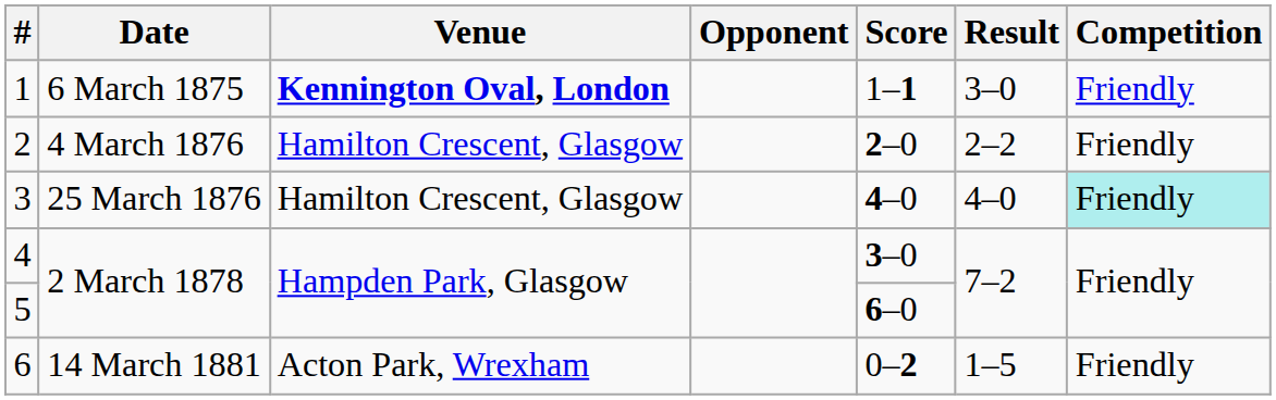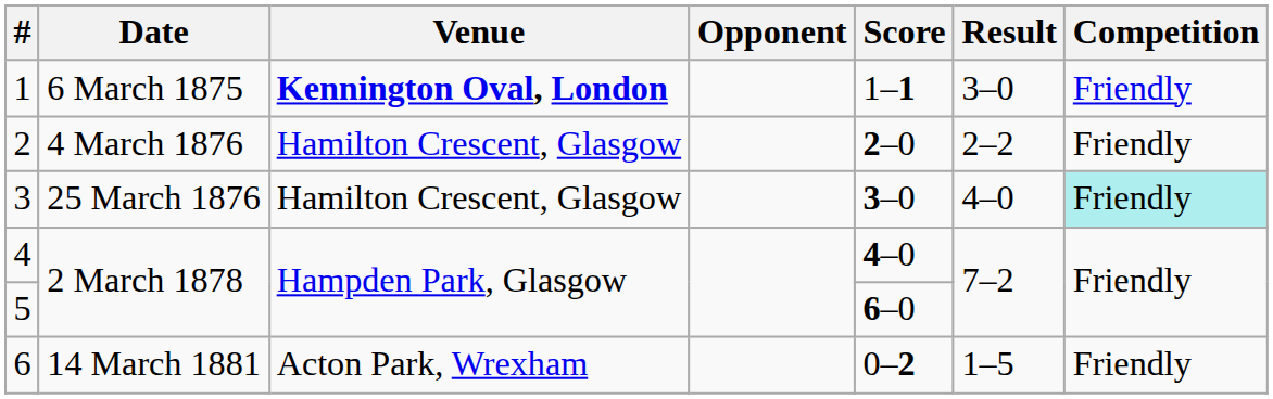 <table class="wikitable">
 <tr>
 <th>#</th>
 <th>Date</th>
 <th>Venue</th>
 <th>Opponent</th>
 <th>Score</th>
 <th>Result</th>
 <th>Competition</th>
 </tr>
 <tr>
 <td>1</td>
 <td>6 March 1875</td>
 <td><strong><a href='#'>Kennington Oval</a>, <a href='#'>London</a></strong></td>
 <td></td>
 <td>1–<strong>1</strong></td>
 <td>3–0</td>
 <td><a href='#'>Friendly</a></td>
 </tr>
 <tr>
 <td>2</td>
 <td>4 March 1876</td>
 <td><a href='#'>Hamilton Crescent</a>, <a href='#'>Glasgow</a></td>
 <td></td>
 <td><strong>2</strong>–0</td>
 <td>2–2</td>
 <td>Friendly</td>
 </tr>
 <tr>
 <td>3</td>
 <td>25 March 1876</td>
 <td>Hamilton Crescent, Glasgow</td>
 <td></td>
-<td><strong>4</strong>–0</td>
+<td><strong>3</strong>–0</td>
 <td>4–0</td>
 <td style="background: paleturquoise;">Friendly</td>
 </tr>
 <tr>
 <td>4</td>
 <td rowspan=2>2 March 1878</td>
 <td rowspan=2><a href='#'>Hampden Park</a>, Glasgow</td>
 <td rowspan=2></td>
-<td><strong>3</strong>–0</td>
+<td><strong>4</strong>–0</td>
 <td rowspan=2>7–2</td>
 <td rowspan=2>Friendly</td>
 </tr>
 <tr>
 <td>5</td>
 <td><strong>6</strong>–0</td>
 </tr>
 <tr>
 <td>6</td>
 <td>14 March 1881</td>
 <td>Acton Park, <a href='#'>Wrexham</a></td>
 <td></td>
 <td>0–<strong>2</strong></td>
 <td>1–5</td>
 <td>Friendly</td>
 </tr>
 </table>
